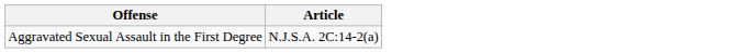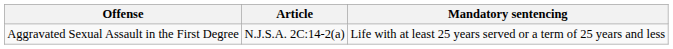 <table class="wikitable">
 <tr>
 <th>Offense</th>
 <th>Article</th>
+<th>Mandatory sentencing</th>
 </tr>
 <tr>
 <td>Aggravated Sexual Assault in the First Degree</td>
 <td>N.J.S.A. 2C:14-2(a)</td>
+<td>Life with at least 25 years served or a term of 25 years and less</td>
 </tr>
 </table>
